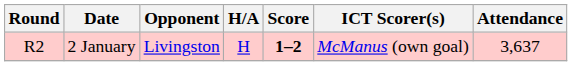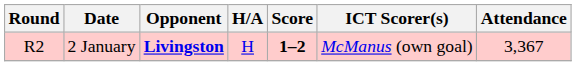 <table class="wikitable" style="text-align:center">
 <tr>
 <th>Round</th>
 <th>Date</th>
 <th>Opponent</th>
 <th>H/A</th>
 <th>Score</th>
 <th>ICT Scorer(s)</th>
 <th>Attendance</th>
 </tr>
 <tr bgcolor=#FFCCCC>
 <td>R2</td>
 <td align=left>2 January</td>
-<td align=left><a href='#'>Livingston</a></td>
+<td align=left><strong><a href='#'>Livingston</a></strong></td>
 <td><a href='#'>H</a></td>
 <td><strong>1–2</strong></td>
 <td align=left><em><a href='#'>McManus</a></em> (own goal)</td>
-<td>3,637</td>
+<td>3,367</td>
 </tr>
 <tr>
 </tr>
 </table>
